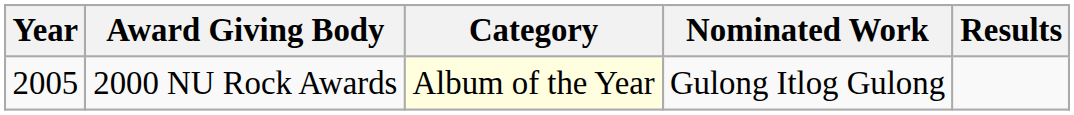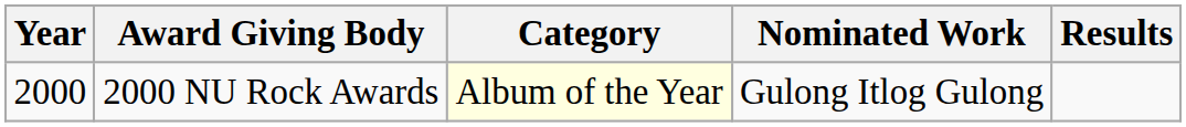 <table class="wikitable">
 <tr>
 <th>Year</th>
 <th>Award Giving Body</th>
 <th>Category</th>
 <th>Nominated Work</th>
 <th>Results</th>
 </tr>
 <tr>
-<td>2005</td>
+<td>2000</td>
 <td>2000 NU Rock Awards</td>
 <td style="background: lightyellow;">Album of the Year</td>
 <td>Gulong Itlog Gulong</td>
 <td></td>
 </tr>
 </table>
